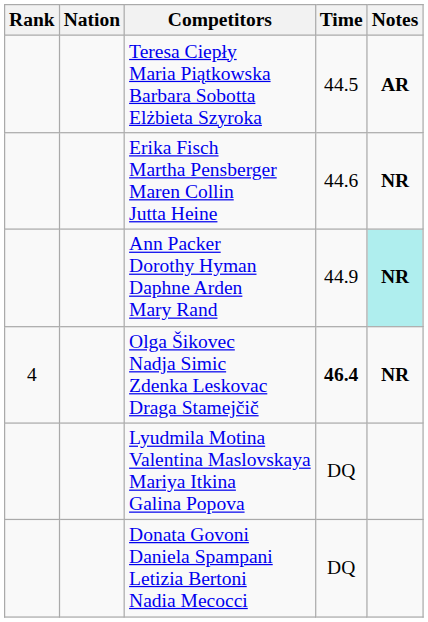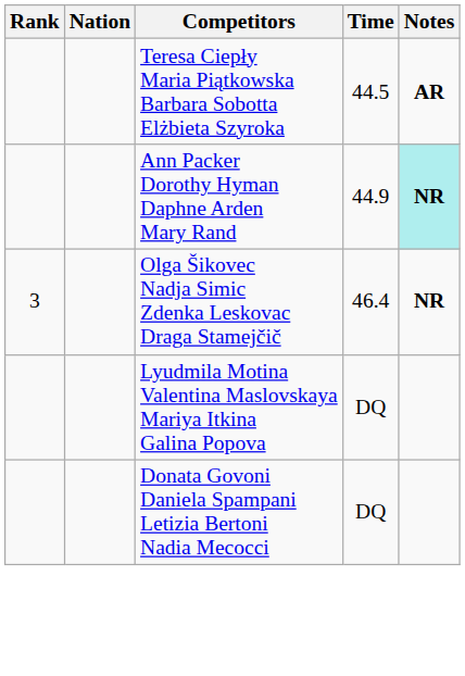 <table class="wikitable sortable" style="text-align:center">
 <tr>
 <th>Rank</th>
 <th>Nation</th>
 <th>Competitors</th>
 <th>Time</th>
 <th>Notes</th>
 </tr>
 <tr>
 <td></td>
 <td align=left></td>
 <td align=left><a href='#'>Teresa Ciepły</a><br><a href='#'>Maria Piątkowska</a><br><a href='#'>Barbara Sobotta</a><br><a href='#'>Elżbieta Szyroka</a></td>
 <td>44.5</td>
 <td><strong>AR</strong></td>
 </tr>
 <tr>
 <td></td>
 <td align=left></td>
-<td align=left><a href='#'>Erika Fisch</a><br><a href='#'>Martha Pensberger</a><br><a href='#'>Maren Collin</a><br><a href='#'>Jutta Heine</a></td>
-<td>44.6</td>
-<td><strong>NR</strong></td>
-</tr>
-<tr>
-<td></td>
-<td align=left></td>
 <td align=left><a href='#'>Ann Packer</a><br><a href='#'>Dorothy Hyman</a><br><a href='#'>Daphne Arden</a><br><a href='#'>Mary Rand</a></td>
 <td>44.9</td>
 <td style="background: paleturquoise;"><strong>NR</strong></td>
 </tr>
 <tr>
-<td>4</td>
+<td>3</td>
 <td align=left></td>
 <td align=left><a href='#'>Olga Šikovec</a><br><a href='#'>Nadja Simic</a><br><a href='#'>Zdenka Leskovac</a><br><a href='#'>Draga Stamejčič</a></td>
-<td><strong>46.4</strong></td>
+<td>46.4</td>
 <td><strong>NR</strong></td>
 </tr>
 <tr>
 <td></td>
 <td align=left></td>
 <td align=left><a href='#'>Lyudmila Motina</a><br><a href='#'>Valentina Maslovskaya</a><br><a href='#'>Mariya Itkina</a><br><a href='#'>Galina Popova</a></td>
 <td>DQ</td>
 <td></td>
 </tr>
 <tr>
 <td></td>
 <td align=left></td>
 <td align=left><a href='#'>Donata Govoni</a><br><a href='#'>Daniela Spampani</a><br><a href='#'>Letizia Bertoni</a><br><a href='#'>Nadia Mecocci</a></td>
 <td>DQ</td>
 <td></td>
 </tr>
 </table>
